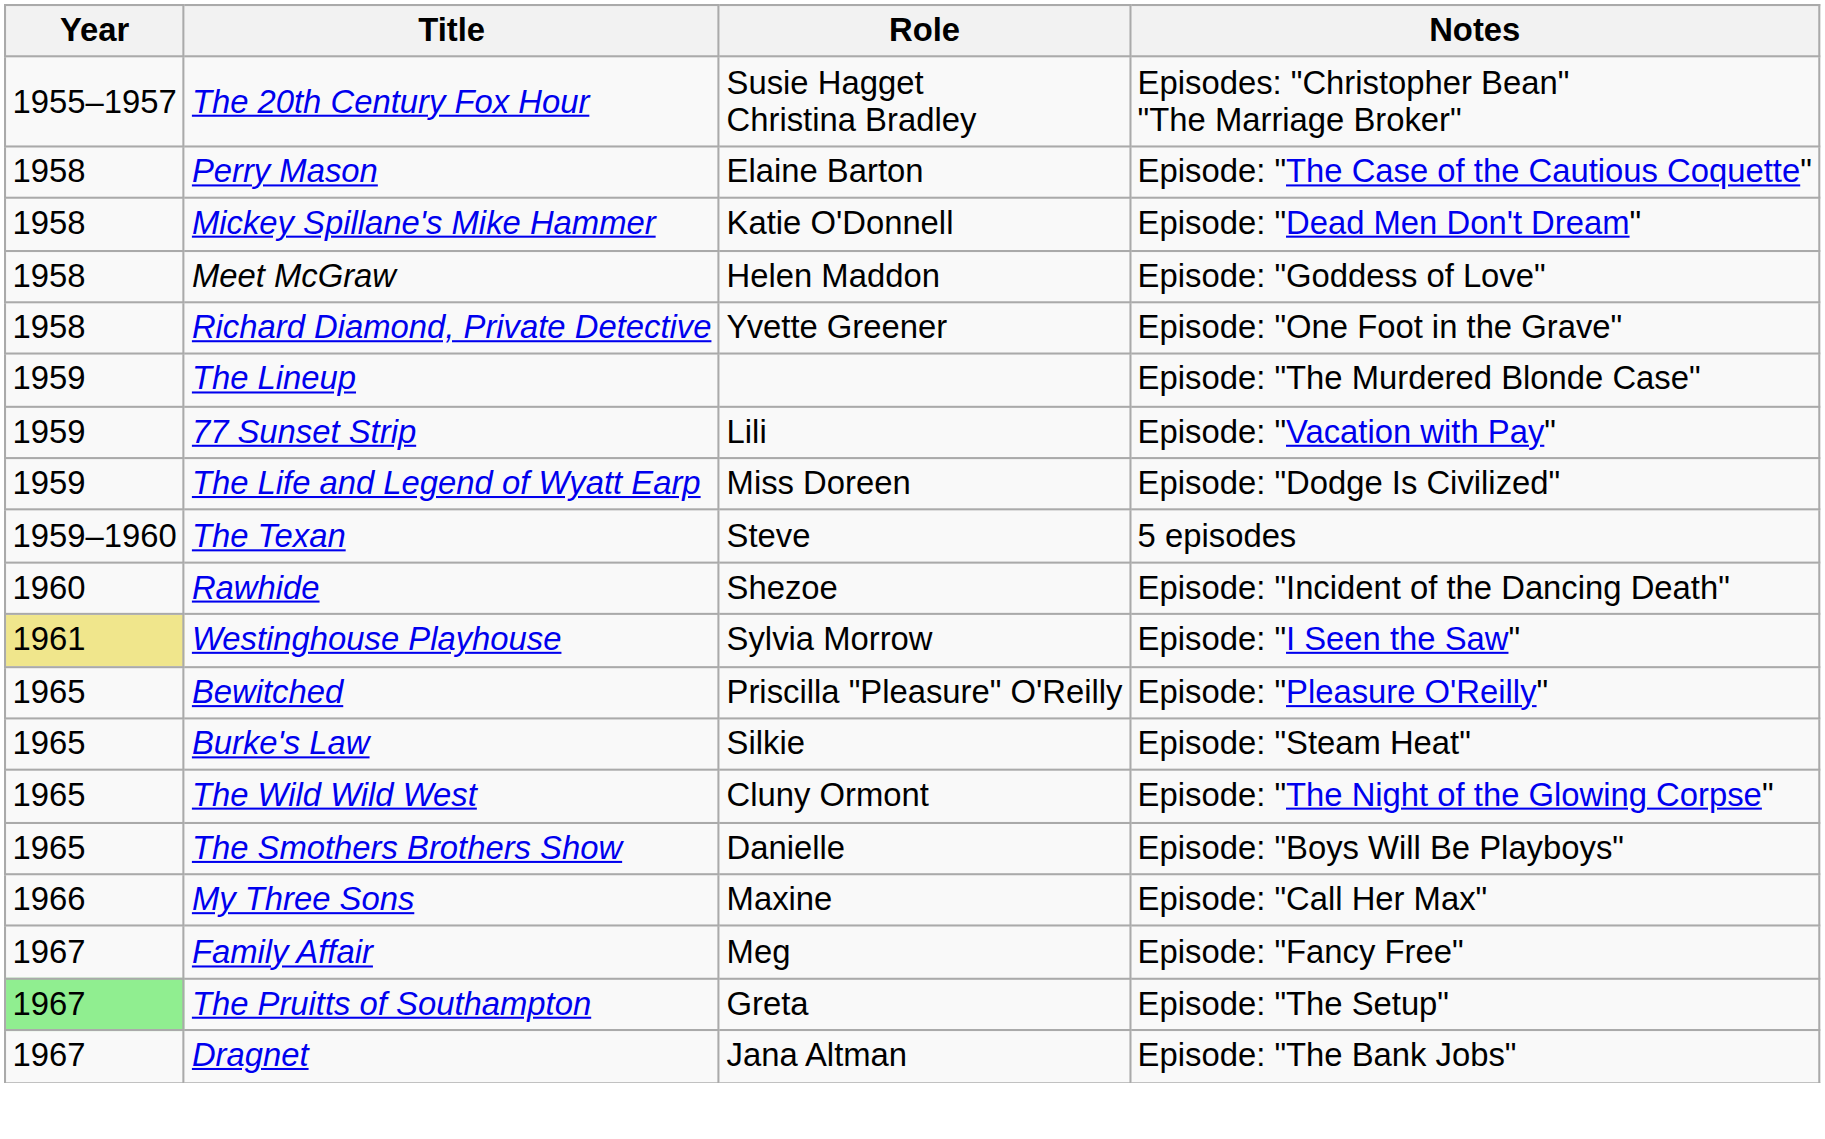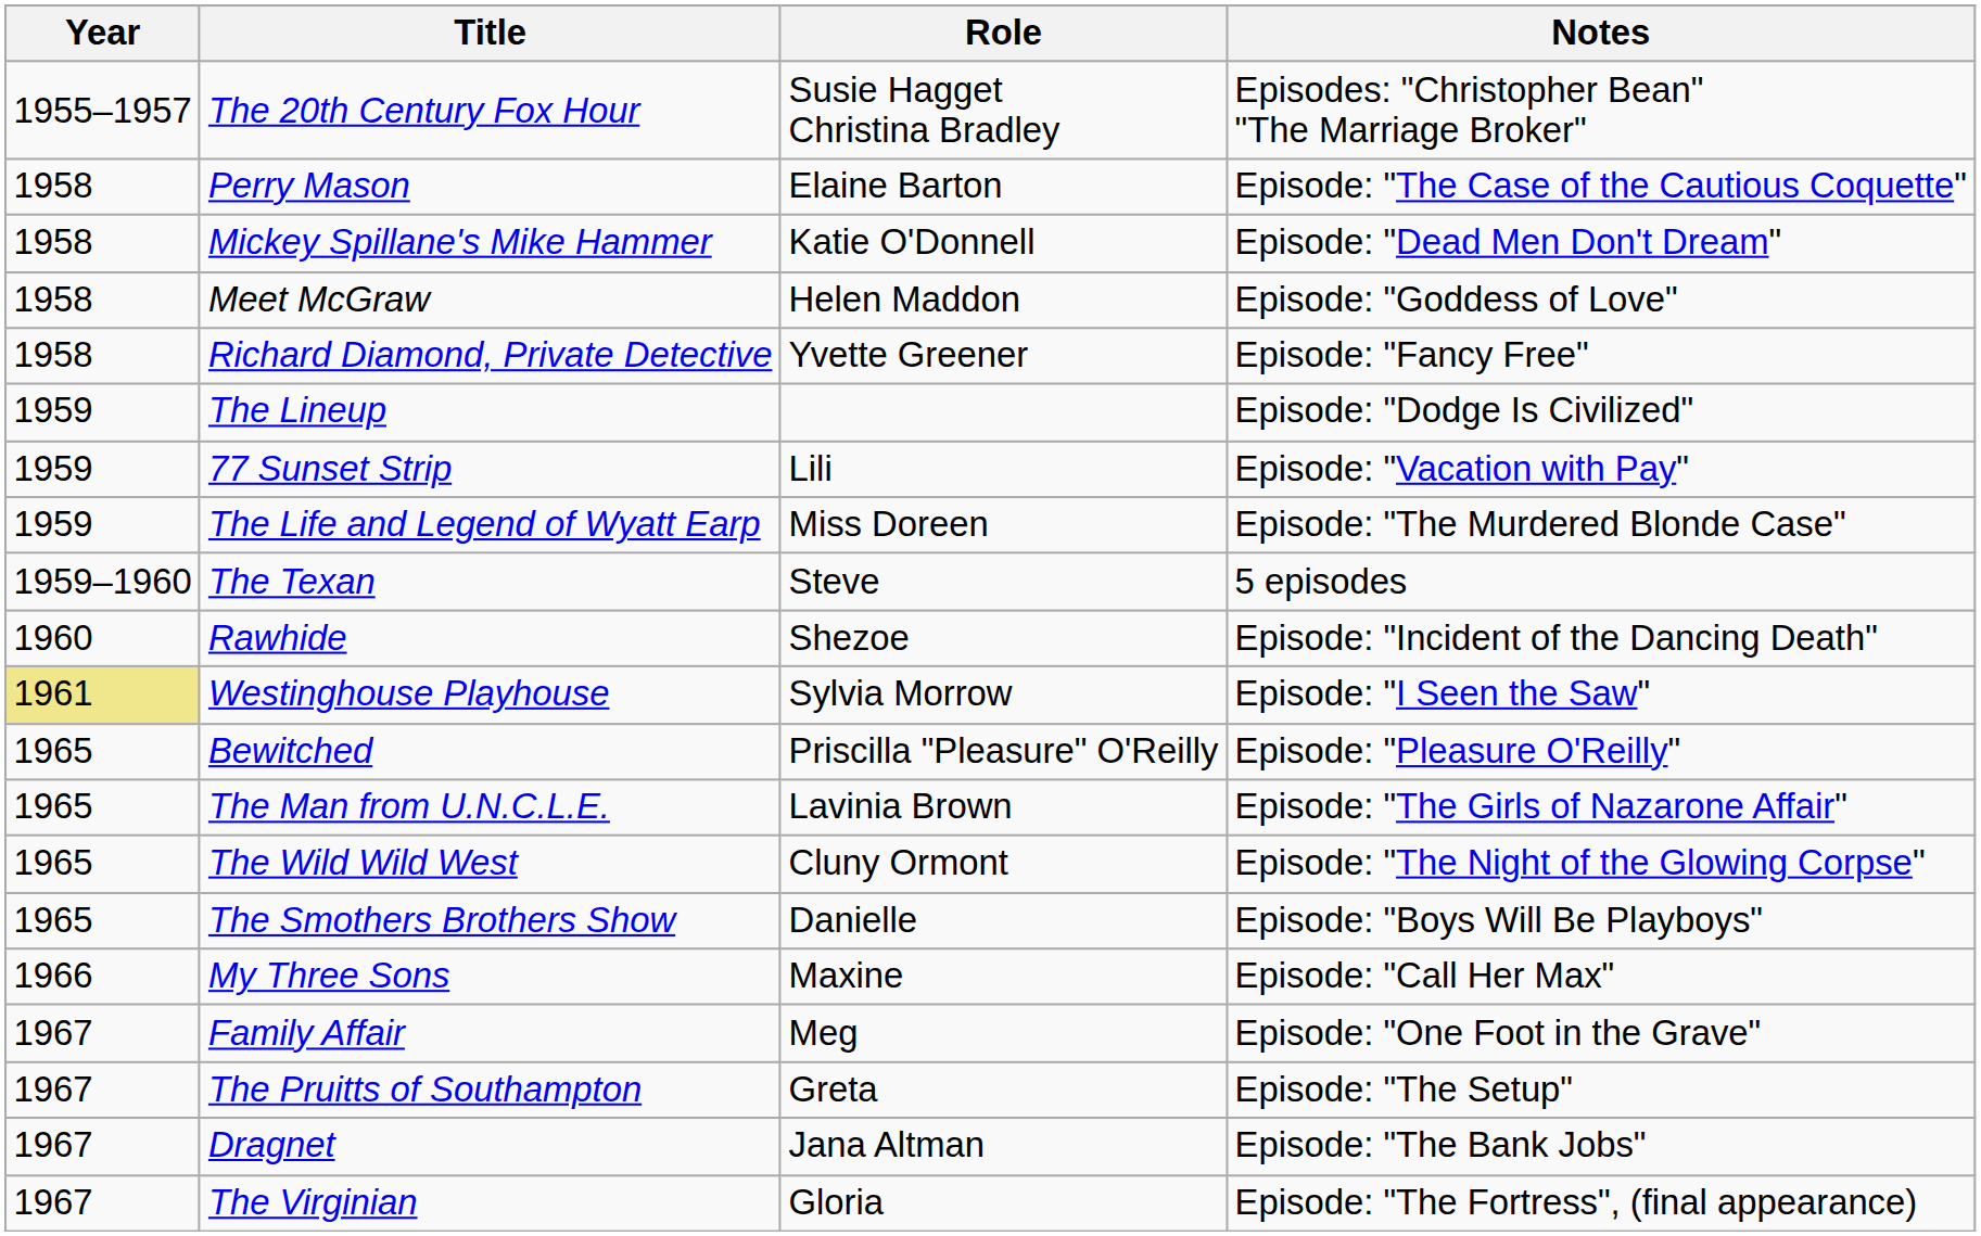 <table class="wikitable sortable">
 <tr>
 <th>Year</th>
 <th>Title</th>
 <th>Role</th>
 <th class="unsortable">Notes</th>
 </tr>
 <tr>
 <td>1955–1957</td>
 <td><em><a href='#'>The 20th Century Fox Hour</a></em></td>
 <td>Susie Hagget<br>Christina Bradley</td>
 <td>Episodes: "Christopher Bean"<br>"The Marriage Broker"</td>
 </tr>
 <tr>
 <td>1958</td>
 <td><em><a href='#'>Perry Mason</a></em></td>
 <td>Elaine Barton</td>
 <td>Episode: "<a href='#'>The Case of the Cautious Coquette</a>"</td>
 </tr>
 <tr>
 <td>1958</td>
 <td><em><a href='#'>Mickey Spillane's Mike Hammer</a></em></td>
 <td>Katie O'Donnell</td>
 <td>Episode: "<a href='#'>Dead Men Don't Dream</a>"</td>
 </tr>
 <tr>
 <td>1958</td>
 <td><em>Meet McGraw</em></td>
 <td>Helen Maddon</td>
 <td>Episode: "Goddess of Love"</td>
 </tr>
 <tr>
 <td>1958</td>
 <td><em><a href='#'>Richard Diamond, Private Detective</a></em></td>
 <td>Yvette Greener</td>
-<td>Episode: "One Foot in the Grave"</td>
+<td>Episode: "Fancy Free"</td>
 </tr>
 <tr>
 <td>1959</td>
 <td><em><a href='#'>The Lineup</a></em></td>
 <td></td>
-<td>Episode: "The Murdered Blonde Case"</td>
+<td>Episode: "Dodge Is Civilized"</td>
 </tr>
 <tr>
 <td>1959</td>
 <td><em><a href='#'>77 Sunset Strip</a></em></td>
 <td>Lili</td>
 <td>Episode: "<a href='#'>Vacation with Pay</a>"</td>
 </tr>
 <tr>
 <td>1959</td>
 <td><em><a href='#'>The Life and Legend of Wyatt Earp</a></em></td>
 <td>Miss Doreen</td>
-<td>Episode: "Dodge Is Civilized"</td>
+<td>Episode: "The Murdered Blonde Case"</td>
 </tr>
 <tr>
 <td>1959–1960</td>
 <td><em><a href='#'>The Texan</a></em></td>
 <td>Steve</td>
 <td>5 episodes</td>
 </tr>
 <tr>
 <td>1960</td>
 <td><em><a href='#'>Rawhide</a></em></td>
 <td>Shezoe</td>
 <td>Episode: "Incident of the Dancing Death"</td>
 </tr>
 <tr>
 <td style="background: khaki;">1961</td>
 <td><em><a href='#'>Westinghouse Playhouse</a></em></td>
 <td>Sylvia Morrow</td>
 <td>Episode: "<a href='#'>I Seen the Saw</a>"</td>
 </tr>
 <tr>
 <td>1965</td>
 <td><em><a href='#'>Bewitched</a></em></td>
 <td>Priscilla "Pleasure" O'Reilly</td>
 <td>Episode: "<a href='#'>Pleasure O'Reilly</a>"</td>
 </tr>
 <tr>
 <td>1965</td>
-<td><em><a href='#'>Burke's Law</a></em></td>
-<td>Silkie</td>
-<td>Episode: "Steam Heat"</td>
+<td><em><a href='#'>The Man from U.N.C.L.E.</a></em></td>
+<td>Lavinia Brown</td>
+<td>Episode: "<a href='#'>The Girls of Nazarone Affair</a>"</td>
 </tr>
 <tr>
 <td>1965</td>
 <td><em><a href='#'>The Wild Wild West</a></em></td>
 <td>Cluny Ormont</td>
 <td>Episode: "<a href='#'>The Night of the Glowing Corpse</a>"</td>
 </tr>
 <tr>
 <td>1965</td>
 <td><em><a href='#'>The Smothers Brothers Show</a></em></td>
 <td>Danielle</td>
 <td>Episode: "Boys Will Be Playboys"</td>
 </tr>
 <tr>
 <td>1966</td>
 <td><em><a href='#'>My Three Sons</a></em></td>
 <td>Maxine</td>
 <td>Episode: "Call Her Max"</td>
 </tr>
 <tr>
 <td>1967</td>
 <td><em><a href='#'>Family Affair</a></em></td>
 <td>Meg</td>
-<td>Episode: "Fancy Free"</td>
+<td>Episode: "One Foot in the Grave"</td>
 </tr>
 <tr>
-<td style="background: lightgreen;">1967</td>
+<td>1967</td>
 <td><em><a href='#'>The Pruitts of Southampton</a></em></td>
 <td>Greta</td>
 <td>Episode: "The Setup"</td>
 </tr>
 <tr>
 <td>1967</td>
 <td><em><a href='#'>Dragnet</a></em></td>
 <td>Jana Altman</td>
 <td>Episode: "The Bank Jobs"</td>
 </tr>
+<tr>
+<td>1967</td>
+<td><em><a href='#'>The Virginian</a></em></td>
+<td>Gloria</td>
+<td>Episode: "The Fortress", (final appearance)</td>
+</tr>
 </table>
